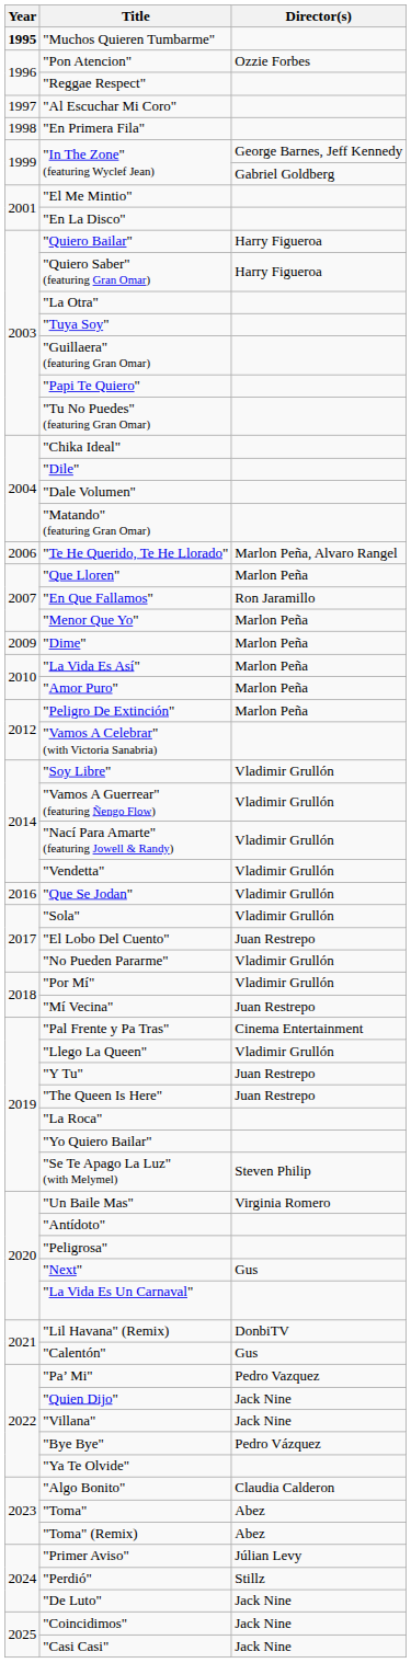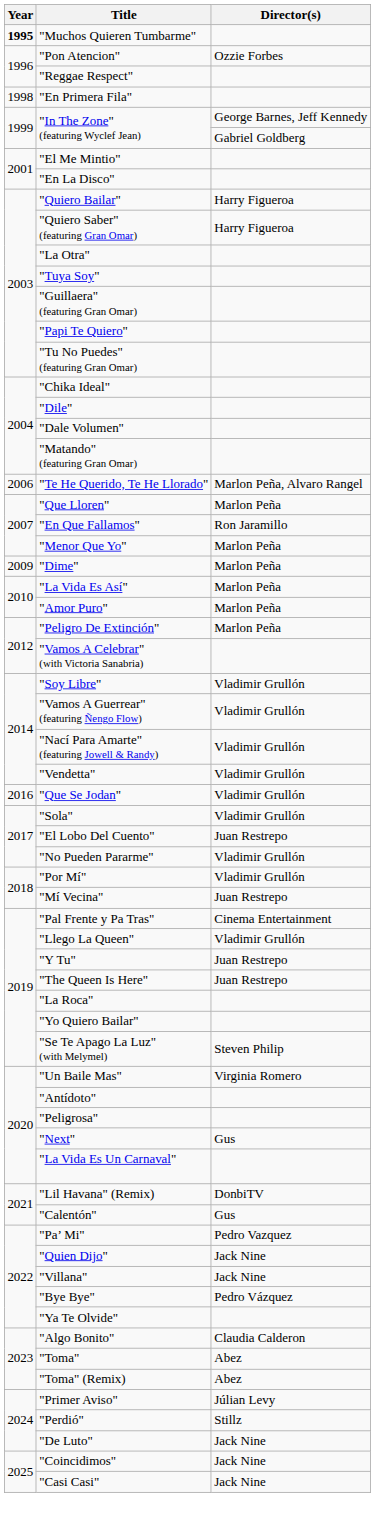 <table class="wikitable">
 <tr>
 <th>Year</th>
 <th>Title</th>
 <th>Director(s)</th>
 </tr>
 <tr>
 <td rowspan="1"><strong>1995</strong></td>
 <td>"Muchos Quieren Tumbarme"</td>
 <td></td>
 </tr>
 <tr>
 <td rowspan="2">1996</td>
 <td>"Pon Atencion"</td>
 <td>Ozzie Forbes</td>
 </tr>
 <tr>
 <td>"Reggae Respect"</td>
-<td></td>
-</tr>
-<tr>
-<td rowspan="1">1997</td>
-<td>"Al Escuchar Mi Coro"</td>
 <td></td>
 </tr>
 <tr>
 <td rowspan="1">1998</td>
 <td>"En Primera Fila"</td>
 <td></td>
 </tr>
 <tr>
 <td rowspan="2">1999</td>
 <td rowspan="2">"<a href='#'>In The Zone</a>" <br><small>(featuring Wyclef Jean)</small><br></td>
 <td>George Barnes, Jeff Kennedy</td>
 </tr>
 <tr>
 <td>Gabriel Goldberg</td>
 </tr>
 <tr>
 <td rowspan="2">2001</td>
 <td>"El Me Mintio"</td>
 <td></td>
 </tr>
 <tr>
 <td>"En La Disco"</td>
 <td></td>
 </tr>
 <tr>
 <td rowspan="7">2003</td>
 <td>"<a href='#'>Quiero Bailar</a>"</td>
 <td>Harry Figueroa</td>
 </tr>
 <tr>
 <td>"Quiero Saber" <br><small>(featuring <a href='#'>Gran Omar</a>)</small><br></td>
 <td>Harry Figueroa</td>
 </tr>
 <tr>
 <td>"La Otra"</td>
 <td></td>
 </tr>
 <tr>
 <td>"<a href='#'>Tuya Soy</a>"</td>
 <td></td>
 </tr>
 <tr>
 <td>"Guillaera" <br><small>(featuring Gran Omar)</small><br></td>
 <td></td>
 </tr>
 <tr>
 <td>"<a href='#'>Papi Te Quiero</a>"</td>
 <td></td>
 </tr>
 <tr>
 <td>"Tu No Puedes" <br><small>(featuring Gran Omar)</small><br></td>
 <td></td>
 </tr>
 <tr>
 <td rowspan="4">2004</td>
 <td>"Chika Ideal"</td>
 <td></td>
 </tr>
 <tr>
 <td>"<a href='#'>Dile</a>"</td>
 <td></td>
 </tr>
 <tr>
 <td>"Dale Volumen"</td>
 <td></td>
 </tr>
 <tr>
 <td>"Matando" <br><small>(featuring Gran Omar)</small><br></td>
 <td></td>
 </tr>
 <tr>
 <td>2006</td>
 <td>"<a href='#'>Te He Querido, Te He Llorado</a>"</td>
 <td>Marlon Peña, Alvaro Rangel</td>
 </tr>
 <tr>
 <td rowspan="3">2007</td>
 <td>"<a href='#'>Que Lloren</a>"</td>
 <td>Marlon Peña</td>
 </tr>
 <tr>
 <td>"<a href='#'>En Que Fallamos</a>"</td>
 <td>Ron Jaramillo</td>
 </tr>
 <tr>
 <td>"<a href='#'>Menor Que Yo</a>"</td>
 <td>Marlon Peña</td>
 </tr>
 <tr>
 <td rowspan="1">2009</td>
 <td>"<a href='#'>Dime</a>"</td>
 <td>Marlon Peña</td>
 </tr>
 <tr>
 <td rowspan="2">2010</td>
 <td>"<a href='#'>La Vida Es Así</a>"</td>
 <td>Marlon Peña</td>
 </tr>
 <tr>
 <td>"<a href='#'>Amor Puro</a>"</td>
 <td>Marlon Peña</td>
 </tr>
 <tr>
 <td rowspan="2">2012</td>
 <td>"<a href='#'>Peligro De Extinción</a>"</td>
 <td>Marlon Peña</td>
 </tr>
 <tr>
 <td>"<a href='#'>Vamos A Celebrar</a>" <br><small>(with Victoria Sanabria)</small><br></td>
 <td></td>
 </tr>
 <tr>
 <td rowspan="4">2014</td>
 <td>"<a href='#'>Soy Libre</a>"</td>
 <td>Vladimir Grullón</td>
 </tr>
 <tr>
 <td>"Vamos A Guerrear" <br><small>(featuring <a href='#'>Ñengo Flow</a>)</small><br></td>
 <td>Vladimir Grullón</td>
 </tr>
 <tr>
 <td>"Nací Para Amarte" <br><small>(featuring <a href='#'>Jowell & Randy</a>)</small><br></td>
 <td>Vladimir Grullón</td>
 </tr>
 <tr>
 <td>"Vendetta"</td>
 <td>Vladimir Grullón</td>
 </tr>
 <tr>
 <td rowspan="1">2016</td>
 <td>"<a href='#'>Que Se Jodan</a>"</td>
 <td>Vladimir Grullón</td>
 </tr>
 <tr>
 <td rowspan="3">2017</td>
 <td>"Sola"</td>
 <td>Vladimir Grullón</td>
 </tr>
 <tr>
 <td>"El Lobo Del Cuento"</td>
 <td>Juan Restrepo</td>
 </tr>
 <tr>
 <td>"No Pueden Pararme"</td>
 <td>Vladimir Grullón</td>
 </tr>
 <tr>
 <td rowspan="2">2018</td>
 <td>"Por Mí"</td>
 <td>Vladimir Grullón</td>
 </tr>
 <tr>
 <td>"Mí Vecina"</td>
 <td>Juan Restrepo</td>
 </tr>
 <tr>
 <td rowspan="7">2019</td>
 <td>"Pal Frente y Pa Tras"</td>
 <td>Cinema Entertainment</td>
 </tr>
 <tr>
 <td>"Llego La Queen"</td>
 <td>Vladimir Grullón</td>
 </tr>
 <tr>
 <td>"Y Tu"</td>
 <td>Juan Restrepo</td>
 </tr>
 <tr>
 <td>"The Queen Is Here"</td>
 <td>Juan Restrepo</td>
 </tr>
 <tr>
 <td>"La Roca"</td>
 <td></td>
 </tr>
 <tr>
 <td>"Yo Quiero Bailar"</td>
 <td></td>
 </tr>
 <tr>
 <td>"Se Te Apago La Luz" <br><small>(with Melymel)</small><br></td>
 <td>Steven Philip</td>
 </tr>
 <tr>
 <td rowspan="5">2020</td>
 <td>"Un Baile Mas"</td>
 <td>Virginia Romero</td>
 </tr>
 <tr>
 <td>"Antídoto"</td>
 <td></td>
 </tr>
 <tr>
 <td>"Peligrosa"</td>
 <td></td>
 </tr>
 <tr>
 <td>"<a href='#'>Next</a>"</td>
 <td>Gus</td>
 </tr>
 <tr>
 <td>"<a href='#'>La Vida Es Un Carnaval</a>" <br><br></td>
 <td></td>
 </tr>
 <tr>
 <td rowspan="2">2021</td>
 <td>"Lil Havana" (Remix) <br></td>
 <td>DonbiTV</td>
 </tr>
 <tr>
 <td>"Calentón"</td>
 <td>Gus</td>
 </tr>
 <tr>
 <td rowspan="5">2022</td>
 <td>"Pa’ Mi"<br></td>
 <td>Pedro Vazquez</td>
 </tr>
 <tr>
 <td>"<a href='#'>Quien Dijo</a>"</td>
 <td>Jack Nine</td>
 </tr>
 <tr>
 <td>"Villana"</td>
 <td>Jack Nine</td>
 </tr>
 <tr>
 <td>"Bye Bye"</td>
 <td>Pedro Vázquez</td>
 </tr>
 <tr>
 <td>"Ya Te Olvide"</td>
 <td></td>
 </tr>
 <tr>
 <td rowspan="3">2023</td>
 <td>"Algo Bonito"<br></td>
 <td>Claudia Calderon</td>
 </tr>
 <tr>
 <td>"Toma"</td>
 <td>Abez</td>
 </tr>
 <tr>
 <td>"Toma" (Remix) <br></td>
 <td>Abez</td>
 </tr>
 <tr>
 <td rowspan="3">2024</td>
 <td>"Primer Aviso" <br></td>
 <td>Júlian Levy</td>
 </tr>
 <tr>
 <td>"Perdió" <br></td>
 <td>Stillz</td>
 </tr>
 <tr>
 <td>"De Luto"</td>
 <td>Jack Nine</td>
 </tr>
 <tr>
 <td rowspan="2">2025</td>
 <td>"Coincidimos" <br></td>
 <td>Jack Nine</td>
 </tr>
 <tr>
 <td>"Casi Casi"</td>
 <td>Jack Nine</td>
 </tr>
 </table>
